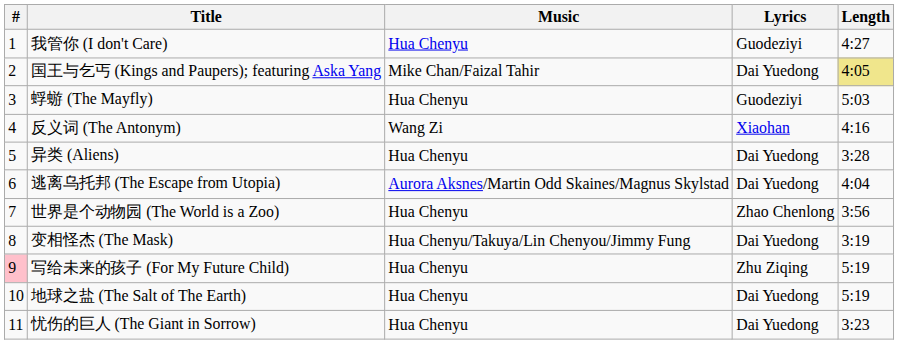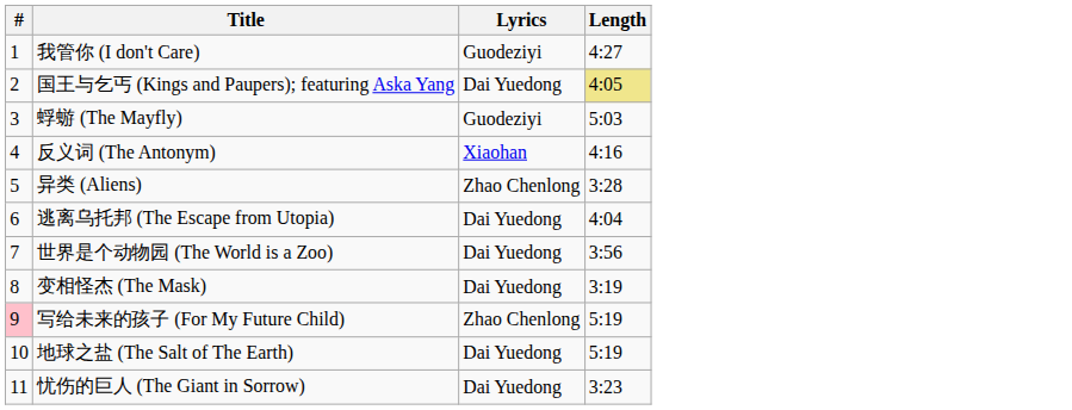 <table class="wikitable">
 <tr>
 <th>#</th>
 <th>Title</th>
-<th>Music</th>
 <th>Lyrics</th>
 <th>Length</th>
 </tr>
 <tr>
 <td>1</td>
 <td>我管你 (I don't Care)</td>
-<td><a href='#'>Hua Chenyu</a></td>
 <td>Guodeziyi</td>
 <td>4:27</td>
 </tr>
 <tr>
 <td>2</td>
 <td>国王与乞丐 (Kings and Paupers); featuring <a href='#'>Aska Yang</a></td>
-<td>Mike Chan/Faizal Tahir</td>
 <td>Dai Yuedong</td>
 <td style="background: khaki;">4:05</td>
 </tr>
 <tr>
 <td>3</td>
 <td>蜉蝣 (The Mayfly)</td>
-<td>Hua Chenyu</td>
 <td>Guodeziyi</td>
 <td>5:03</td>
 </tr>
 <tr>
 <td>4</td>
 <td>反义词 (The Antonym)</td>
-<td>Wang Zi</td>
 <td><a href='#'>Xiaohan</a></td>
 <td>4:16</td>
 </tr>
 <tr>
 <td>5</td>
 <td>异类 (Aliens)</td>
-<td>Hua Chenyu</td>
-<td>Dai Yuedong</td>
+<td>Zhao Chenlong</td>
 <td>3:28</td>
 </tr>
 <tr>
 <td>6</td>
 <td>逃离乌托邦 (The Escape from Utopia)</td>
-<td><a href='#'>Aurora Aksnes</a>/Martin Odd Skaines/Magnus Skylstad</td>
 <td>Dai Yuedong</td>
 <td>4:04</td>
 </tr>
 <tr>
 <td>7</td>
 <td>世界是个动物园 (The World is a Zoo)</td>
-<td>Hua Chenyu</td>
-<td>Zhao Chenlong</td>
+<td>Dai Yuedong</td>
 <td>3:56</td>
 </tr>
 <tr>
 <td>8</td>
 <td>变相怪杰 (The Mask)</td>
-<td>Hua Chenyu/Takuya/Lin Chenyou/Jimmy Fung</td>
 <td>Dai Yuedong</td>
 <td>3:19</td>
 </tr>
 <tr>
 <td style="background: pink;">9</td>
 <td>写给未来的孩子 (For My Future Child)</td>
-<td>Hua Chenyu</td>
-<td>Zhu Ziqing</td>
+<td>Zhao Chenlong</td>
 <td>5:19</td>
 </tr>
 <tr>
 <td>10</td>
 <td>地球之盐 (The Salt of The Earth)</td>
-<td>Hua Chenyu</td>
 <td>Dai Yuedong</td>
 <td>5:19</td>
 </tr>
 <tr>
 <td>11</td>
 <td>忧伤的巨人 (The Giant in Sorrow)</td>
-<td>Hua Chenyu</td>
 <td>Dai Yuedong</td>
 <td>3:23</td>
 </tr>
 </table>
